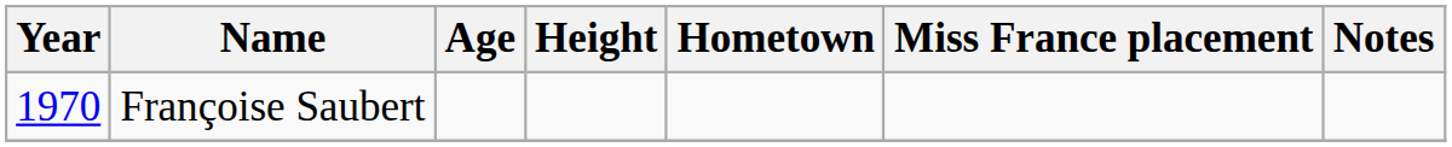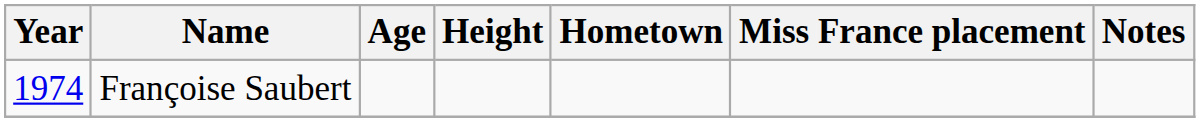 <table class="wikitable sortable">
 <tr>
 <th>Year</th>
 <th>Name</th>
 <th>Age</th>
 <th>Height</th>
 <th>Hometown</th>
 <th>Miss France placement</th>
 <th>Notes</th>
 </tr>
 <tr>
-<td><a href='#'>1970</a></td>
+<td><a href='#'>1974</a></td>
 <td>Françoise Saubert</td>
 <td></td>
 <td></td>
 <td></td>
 <td></td>
 <td></td>
 </tr>
 <tr>
 </tr>
 </table>
